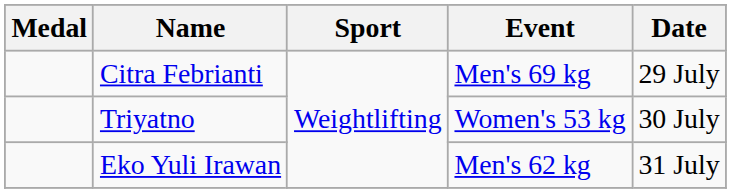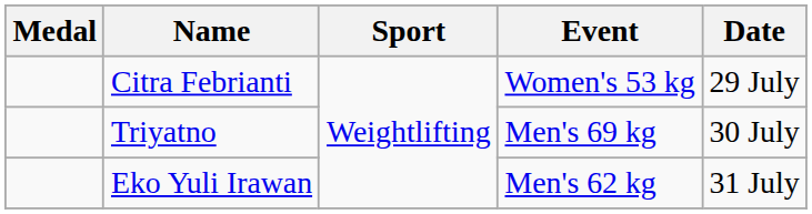 <table class="wikitable sortable" style="font-size: 95%;">
 <tr>
 <th>Medal</th>
 <th>Name</th>
 <th>Sport</th>
 <th>Event</th>
 <th>Date</th>
 </tr>
 <tr>
 <td></td>
 <td><a href='#'>Citra Febrianti</a></td>
 <td rowspan=3> <a href='#'>Weightlifting</a></td>
-<td><a href='#'>Men's 69 kg</a></td>
+<td><a href='#'>Women's 53 kg</a></td>
 <td>29 July</td>
 </tr>
 <tr>
 <td></td>
 <td><a href='#'>Triyatno</a></td>
-<td><a href='#'>Women's 53 kg</a></td>
+<td><a href='#'>Men's 69 kg</a></td>
 <td>30 July</td>
 </tr>
 <tr>
 <td></td>
 <td><a href='#'>Eko Yuli Irawan</a></td>
 <td><a href='#'>Men's 62 kg</a></td>
 <td>31 July</td>
 </tr>
 </table>
